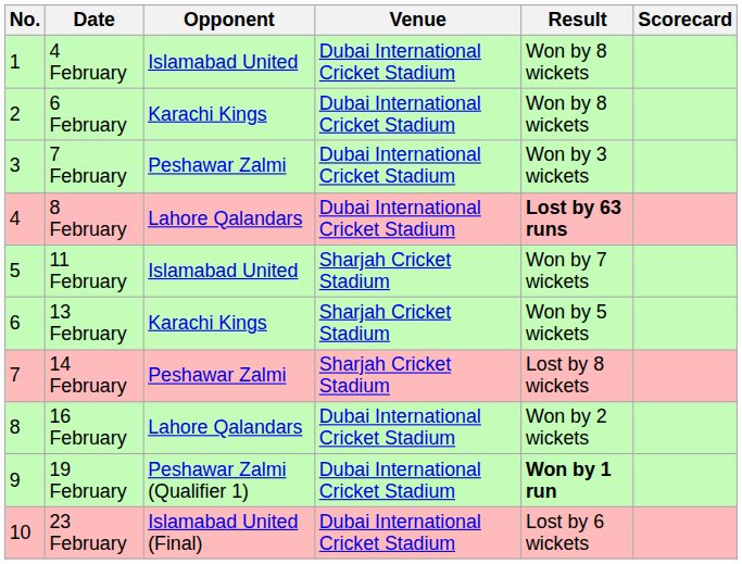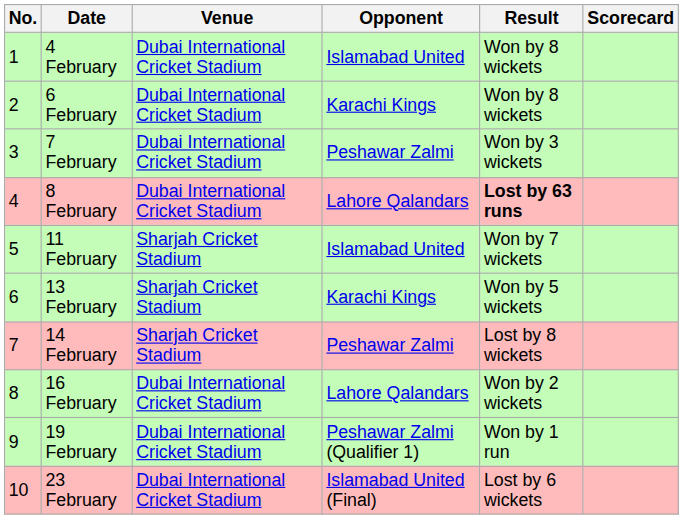 <table class="wikitable">
 <tr>
 <th>No.</th>
 <th>Date</th>
+<th>Venue</th>
 <th>Opponent</th>
-<th>Venue</th>
 <th>Result</th>
 <th>Scorecard</th>
 </tr>
 <tr style="background:#c3fdb8;">
 <td>1</td>
 <td>4 February</td>
+<td><a href='#'>Dubai International Cricket Stadium</a></td>
 <td><a href='#'>Islamabad United</a></td>
-<td><a href='#'>Dubai International Cricket Stadium</a></td>
 <td>Won by 8 wickets</td>
 <td></td>
 </tr>
 <tr style="background:#c3fdb8;">
 <td>2</td>
 <td>6 February</td>
+<td><a href='#'>Dubai International Cricket Stadium</a></td>
 <td><a href='#'>Karachi Kings</a></td>
-<td><a href='#'>Dubai International Cricket Stadium</a></td>
 <td>Won by 8 wickets</td>
 <td></td>
 </tr>
 <tr style="background:#c3fdb8;">
 <td>3</td>
 <td>7 February</td>
+<td><a href='#'>Dubai International Cricket Stadium</a></td>
 <td><a href='#'>Peshawar Zalmi</a></td>
-<td><a href='#'>Dubai International Cricket Stadium</a></td>
 <td>Won by 3 wickets</td>
 <td></td>
 </tr>
 <tr style="background:#fbb;">
 <td>4</td>
 <td>8 February</td>
+<td><a href='#'>Dubai International Cricket Stadium</a></td>
 <td><a href='#'>Lahore Qalandars</a></td>
-<td><a href='#'>Dubai International Cricket Stadium</a></td>
 <td><strong>Lost by 63 runs</strong></td>
 <td></td>
 </tr>
 <tr style="background:#c3fdb8;">
 <td>5</td>
 <td>11 February</td>
+<td><a href='#'>Sharjah Cricket Stadium</a></td>
 <td><a href='#'>Islamabad United</a></td>
-<td><a href='#'>Sharjah Cricket Stadium</a></td>
 <td>Won by 7 wickets</td>
 <td></td>
 </tr>
 <tr style="background:#c3fdb8;">
 <td>6</td>
 <td>13 February</td>
+<td><a href='#'>Sharjah Cricket Stadium</a></td>
 <td><a href='#'>Karachi Kings</a></td>
-<td><a href='#'>Sharjah Cricket Stadium</a></td>
 <td>Won by 5 wickets</td>
 <td></td>
 </tr>
 <tr style="background:#fbb;">
 <td>7</td>
 <td>14 February</td>
+<td><a href='#'>Sharjah Cricket Stadium</a></td>
 <td><a href='#'>Peshawar Zalmi</a></td>
-<td><a href='#'>Sharjah Cricket Stadium</a></td>
 <td>Lost by 8 wickets</td>
 <td></td>
 </tr>
 <tr style="background:#c3fdb8;">
 <td>8</td>
 <td>16 February</td>
+<td><a href='#'>Dubai International Cricket Stadium</a></td>
 <td><a href='#'>Lahore Qalandars</a></td>
-<td><a href='#'>Dubai International Cricket Stadium</a></td>
 <td>Won by 2 wickets</td>
 <td></td>
 </tr>
 <tr style="background:#c3fdb8;">
 <td>9</td>
 <td>19 February</td>
+<td><a href='#'>Dubai International Cricket Stadium</a></td>
 <td><a href='#'>Peshawar Zalmi</a> (Qualifier 1)</td>
-<td><a href='#'>Dubai International Cricket Stadium</a></td>
-<td><strong>Won by 1 run</strong></td>
+<td>Won by 1 run</td>
 <td></td>
 </tr>
 <tr style="background:#fbb;">
 <td>10</td>
 <td>23 February</td>
+<td><a href='#'>Dubai International Cricket Stadium</a></td>
 <td><a href='#'>Islamabad United</a> (Final)</td>
-<td><a href='#'>Dubai International Cricket Stadium</a></td>
 <td>Lost by 6 wickets</td>
 <td></td>
 </tr>
 </table>
